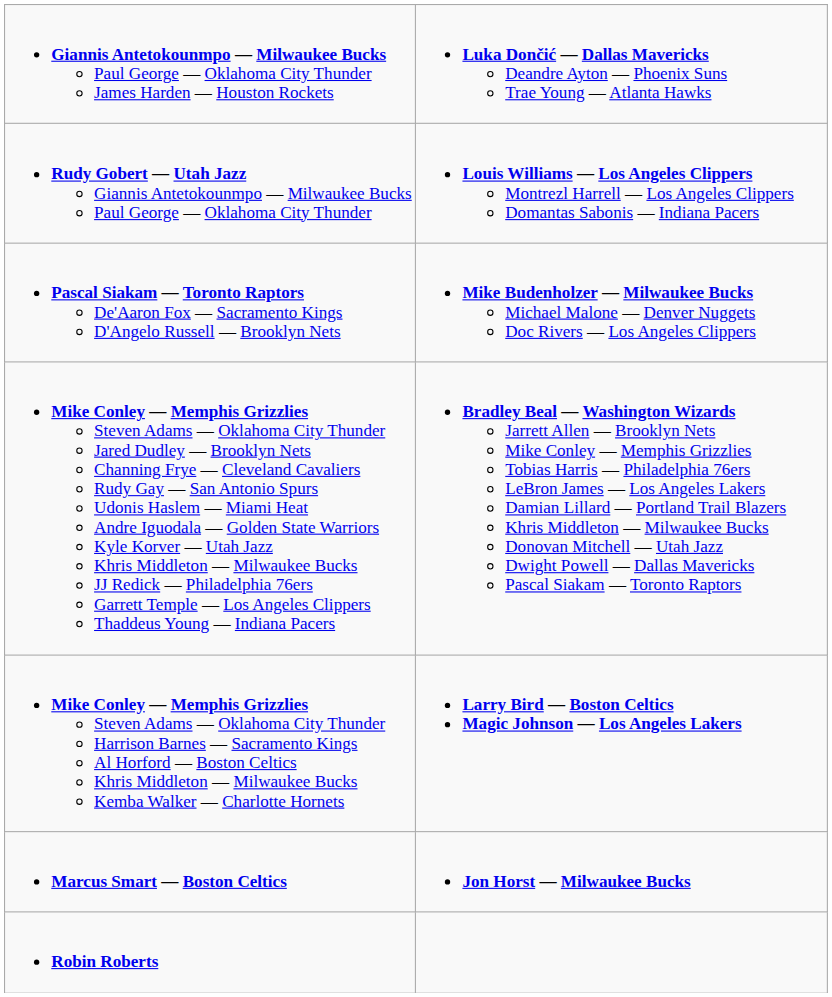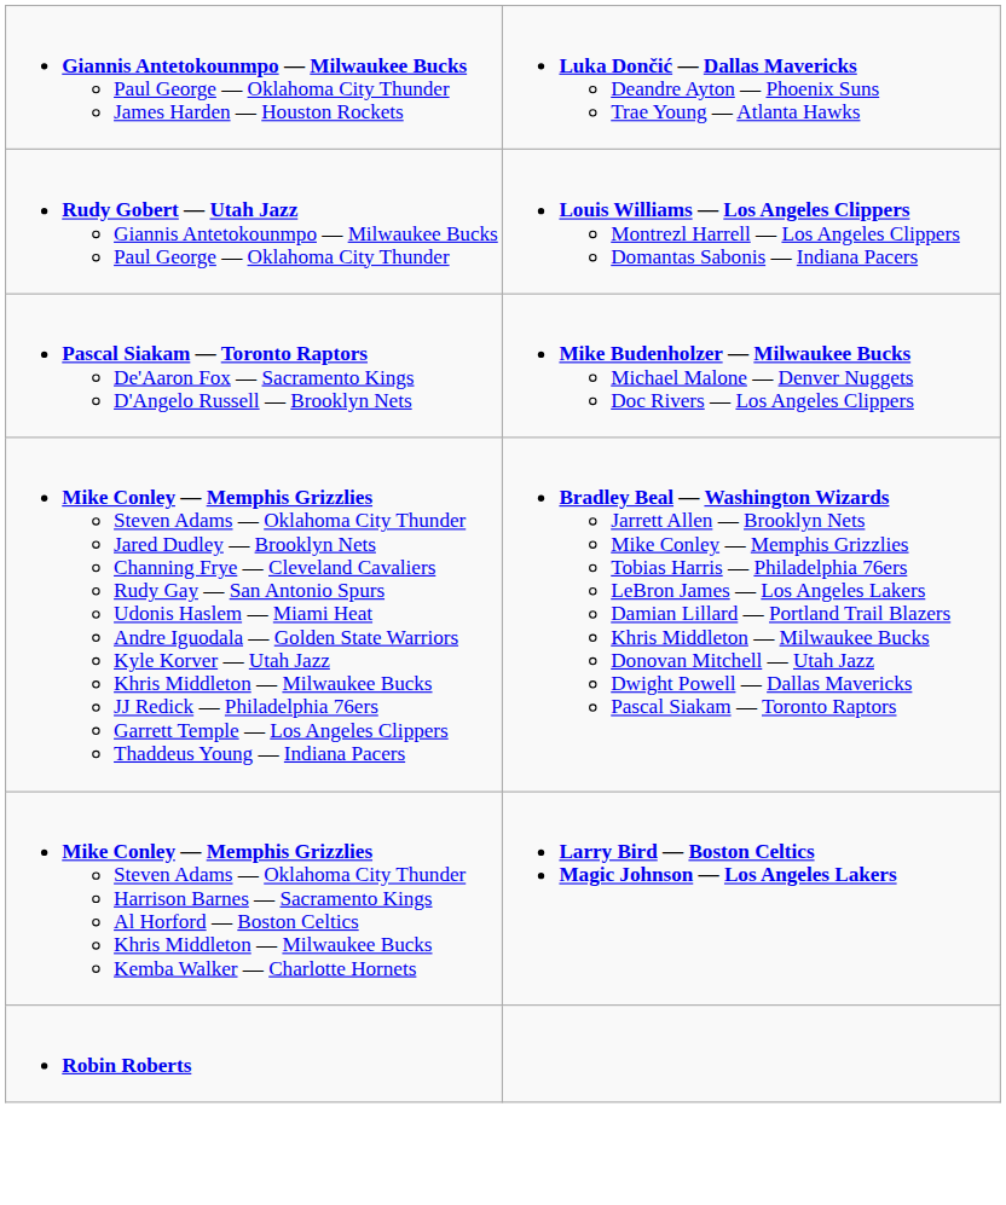 <table class=wikitable>
 <tr>
 <td valign="top" width="50%"><br><ul><li><strong><a href='#'>Giannis Antetokounmpo</a> — <a href='#'>Milwaukee Bucks</a></strong><ul><li><a href='#'>Paul George</a> — <a href='#'>Oklahoma City Thunder</a></li><li><a href='#'>James Harden</a> — <a href='#'>Houston Rockets</a></li></ul></li></ul></td>
 <td valign="top" width="50%"><br><ul><li><strong><a href='#'>Luka Dončić</a> — <a href='#'>Dallas Mavericks</a></strong><ul><li><a href='#'>Deandre Ayton</a> — <a href='#'>Phoenix Suns</a></li><li><a href='#'>Trae Young</a> — <a href='#'>Atlanta Hawks</a></li></ul></li></ul></td>
 </tr>
 <tr>
 <td valign="top" width="50%"><br><ul><li><strong><a href='#'>Rudy Gobert</a> — <a href='#'>Utah Jazz</a></strong><ul><li><a href='#'>Giannis Antetokounmpo</a> — <a href='#'>Milwaukee Bucks</a></li><li><a href='#'>Paul George</a> — <a href='#'>Oklahoma City Thunder</a></li></ul></li></ul></td>
 <td valign="top" width="50%"><br><ul><li><strong><a href='#'>Louis Williams</a> — <a href='#'>Los Angeles Clippers</a></strong><ul><li><a href='#'>Montrezl Harrell</a> — <a href='#'>Los Angeles Clippers</a></li><li><a href='#'>Domantas Sabonis</a> — <a href='#'>Indiana Pacers</a></li></ul></li></ul></td>
 </tr>
 <tr>
 <td valign="top" width="50%"><br><ul><li><strong><a href='#'>Pascal Siakam</a> — <a href='#'>Toronto Raptors</a></strong><ul><li><a href='#'>De'Aaron Fox</a> — <a href='#'>Sacramento Kings</a></li><li><a href='#'>D'Angelo Russell</a> — <a href='#'>Brooklyn Nets</a></li></ul></li></ul></td>
 <td valign="top" width="50%"><br><ul><li><strong><a href='#'>Mike Budenholzer</a> — <a href='#'>Milwaukee Bucks</a></strong><ul><li><a href='#'>Michael Malone</a> — <a href='#'>Denver Nuggets</a></li><li><a href='#'>Doc Rivers</a> — <a href='#'>Los Angeles Clippers</a></li></ul></li></ul></td>
 </tr>
 <tr>
 <td valign="top" width="50%"><br><ul><li><strong><a href='#'>Mike Conley</a> — <a href='#'>Memphis Grizzlies</a></strong><ul><li><a href='#'>Steven Adams</a> — <a href='#'>Oklahoma City Thunder</a></li><li><a href='#'>Jared Dudley</a> — <a href='#'>Brooklyn Nets</a></li><li><a href='#'>Channing Frye</a> — <a href='#'>Cleveland Cavaliers</a></li><li><a href='#'>Rudy Gay</a> — <a href='#'>San Antonio Spurs</a></li><li><a href='#'>Udonis Haslem</a> — <a href='#'>Miami Heat</a></li><li><a href='#'>Andre Iguodala</a> — <a href='#'>Golden State Warriors</a></li><li><a href='#'>Kyle Korver</a> — <a href='#'>Utah Jazz</a></li><li><a href='#'>Khris Middleton</a> — <a href='#'>Milwaukee Bucks</a></li><li><a href='#'>JJ Redick</a> — <a href='#'>Philadelphia 76ers</a></li><li><a href='#'>Garrett Temple</a> — <a href='#'>Los Angeles Clippers</a></li><li><a href='#'>Thaddeus Young</a> — <a href='#'>Indiana Pacers</a></li></ul></li></ul></td>
 <td valign="top" width="50%"><br><ul><li><strong><a href='#'>Bradley Beal</a> — <a href='#'>Washington Wizards</a></strong><ul><li><a href='#'>Jarrett Allen</a> — <a href='#'>Brooklyn Nets</a></li><li><a href='#'>Mike Conley</a> — <a href='#'>Memphis Grizzlies</a></li><li><a href='#'>Tobias Harris</a> — <a href='#'>Philadelphia 76ers</a></li><li><a href='#'>LeBron James</a> — <a href='#'>Los Angeles Lakers</a></li><li><a href='#'>Damian Lillard</a> — <a href='#'>Portland Trail Blazers</a></li><li><a href='#'>Khris Middleton</a> — <a href='#'>Milwaukee Bucks</a></li><li><a href='#'>Donovan Mitchell</a> — <a href='#'>Utah Jazz</a></li><li><a href='#'>Dwight Powell</a> — <a href='#'>Dallas Mavericks</a></li><li><a href='#'>Pascal Siakam</a> — <a href='#'>Toronto Raptors</a></li></ul></li></ul></td>
 </tr>
 <tr>
 <td valign="top" width="50%"><br><ul><li><strong><a href='#'>Mike Conley</a> — <a href='#'>Memphis Grizzlies</a></strong><ul><li><a href='#'>Steven Adams</a> — <a href='#'>Oklahoma City Thunder</a></li><li><a href='#'>Harrison Barnes</a> — <a href='#'>Sacramento Kings</a></li><li><a href='#'>Al Horford</a> — <a href='#'>Boston Celtics</a></li><li><a href='#'>Khris Middleton</a> — <a href='#'>Milwaukee Bucks</a></li><li><a href='#'>Kemba Walker</a> — <a href='#'>Charlotte Hornets</a></li></ul></li></ul></td>
 <td valign="top" width="50%"><br><ul><li><strong><a href='#'>Larry Bird</a> — <a href='#'>Boston Celtics</a></strong></li><li><strong><a href='#'>Magic Johnson</a> — <a href='#'>Los Angeles Lakers</a></strong></li></ul></td>
 </tr>
 <tr>
-<td valign="top" width="50%"><br><ul><li><strong><a href='#'>Marcus Smart</a> — <a href='#'>Boston Celtics</a></strong></li></ul></td>
-<td valign="top" width="50%"><br><ul><li><strong><a href='#'>Jon Horst</a> — <a href='#'>Milwaukee Bucks</a></strong></li></ul></td>
-</tr>
-<tr>
 <td valign="top" width="50%"><br><ul><li><strong><a href='#'>Robin Roberts</a></strong></li></ul></td>
 </tr>
 </table>
